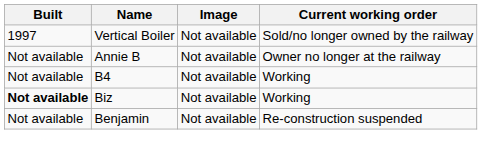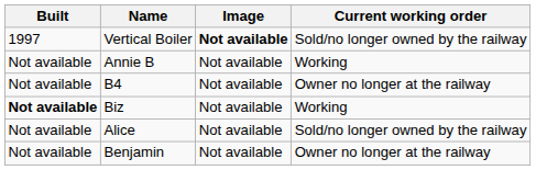 <table class="wikitable" border="1">
 <tr>
 <th>Built</th>
 <th>Name</th>
 <th>Image</th>
 <th>Current working order</th>
 </tr>
 <tr>
 <td>1997</td>
 <td>Vertical Boiler</td>
-<td>Not available</td>
+<td><strong>Not available</strong></td>
 <td>Sold/no longer owned by the railway</td>
 </tr>
 <tr>
 <td>Not available</td>
 <td>Annie B</td>
 <td>Not available</td>
-<td>Owner no longer at the railway</td>
+<td>Working</td>
 </tr>
 <tr>
 <td>Not available</td>
 <td>B4</td>
 <td>Not available</td>
-<td>Working</td>
+<td>Owner no longer at the railway</td>
 </tr>
 <tr>
 <td><strong>Not available</strong></td>
 <td>Biz</td>
 <td>Not available</td>
 <td>Working</td>
 </tr>
 <tr>
 <td>Not available</td>
+<td>Alice</td>
+<td>Not available</td>
+<td>Sold/no longer owned by the railway</td>
+</tr>
+<tr>
+<td>Not available</td>
 <td>Benjamin</td>
 <td>Not available</td>
-<td>Re-construction suspended</td>
+<td>Owner no longer at the railway</td>
 </tr>
 </table>
